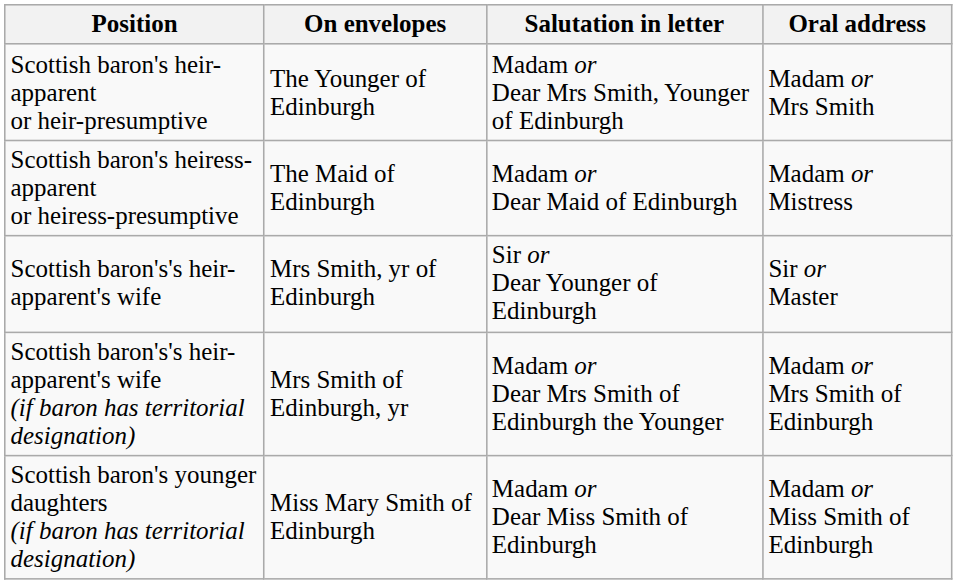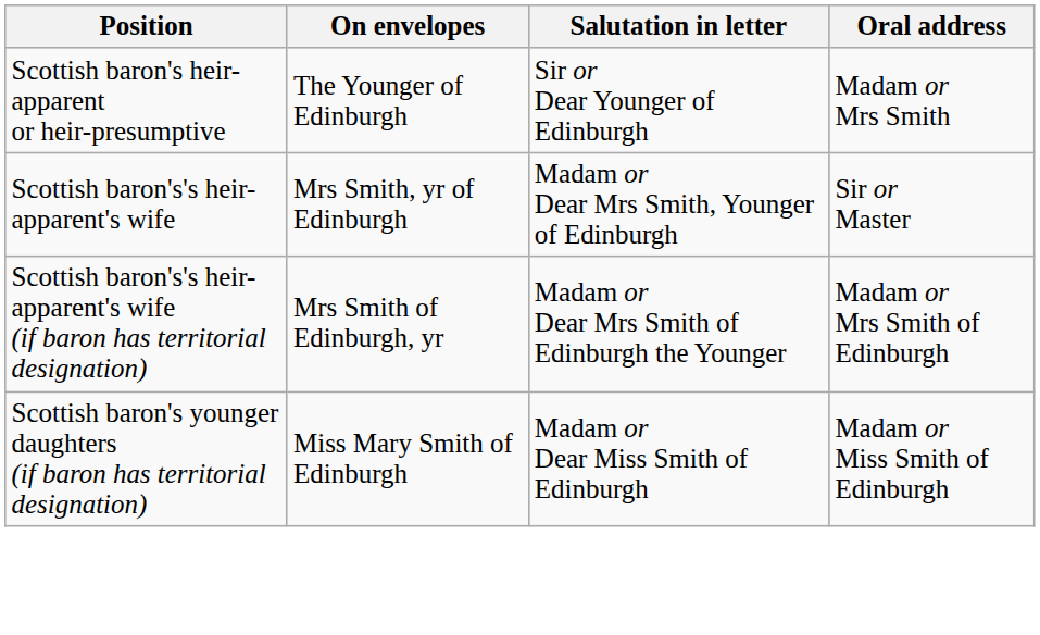 <table class="wikitable">
 <tr>
 <th>Position</th>
 <th>On envelopes</th>
 <th>Salutation in letter</th>
 <th>Oral address</th>
 </tr>
 <tr>
 <td>Scottish baron's heir-apparent<br>or heir-presumptive</td>
 <td>The Younger of Edinburgh</td>
-<td>Madam <em>or</em><br>Dear Mrs Smith, Younger of Edinburgh</td>
+<td>Sir <em>or</em><br>Dear Younger of Edinburgh</td>
 <td>Madam <em>or</em><br>Mrs Smith</td>
-</tr>
-<tr>
-<td>Scottish baron's heiress-apparent<br>or heiress-presumptive</td>
-<td>The Maid of Edinburgh</td>
-<td>Madam <em>or</em><br>Dear Maid of Edinburgh</td>
-<td>Madam <em>or</em><br>Mistress</td>
 </tr>
 <tr>
 <td>Scottish baron's's heir-apparent's wife</td>
 <td>Mrs Smith, yr of Edinburgh</td>
-<td>Sir <em>or</em><br>Dear Younger of Edinburgh</td>
+<td>Madam <em>or</em><br>Dear Mrs Smith, Younger of Edinburgh</td>
 <td>Sir <em>or</em><br>Master</td>
 </tr>
 <tr>
 <td>Scottish baron's's heir-apparent's wife<br><em>(if baron has territorial designation)</em></td>
 <td>Mrs Smith of Edinburgh, yr</td>
 <td>Madam <em>or</em><br>Dear Mrs Smith of Edinburgh the Younger</td>
 <td>Madam <em>or</em><br>Mrs Smith of Edinburgh</td>
 </tr>
 <tr>
 <td>Scottish baron's younger daughters<br><em>(if baron has territorial designation)</em></td>
 <td>Miss Mary Smith of Edinburgh</td>
 <td>Madam <em>or</em><br>Dear Miss Smith of Edinburgh</td>
 <td>Madam <em>or</em><br>Miss Smith of Edinburgh</td>
 </tr>
 </table>
